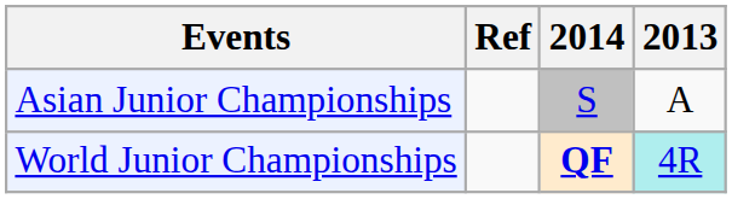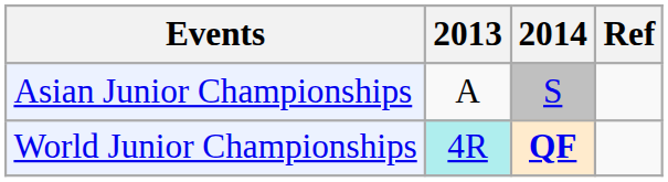 <table class="wikitable" style="font-size: 90%; text-align:center">
 <tr>
 <th>Events</th>
+<th>2013</th>
+<th>2014</th>
 <th>Ref</th>
-<th>2014</th>
-<th>2013</th>
 </tr>
 <tr>
 <td bgcolor="#ECF2FF"; align="left"><a href='#'>Asian Junior Championships</a></td>
+<td>A</td>
+<td bgcolor=silver><a href='#'>S</a></td>
 <td></td>
-<td bgcolor=silver><a href='#'>S</a></td>
-<td>A</td>
 </tr>
 <tr>
 <td bgcolor="#ECF2FF"; align="left"><a href='#'>World Junior Championships</a></td>
+<td bgcolor=AFEEEE><a href='#'>4R</a></td>
+<td bgcolor=FFEBCD><strong><a href='#'>QF</a></strong></td>
 <td></td>
-<td bgcolor=FFEBCD><strong><a href='#'>QF</a></strong></td>
-<td bgcolor=AFEEEE><a href='#'>4R</a></td>
 </tr>
 </table>
